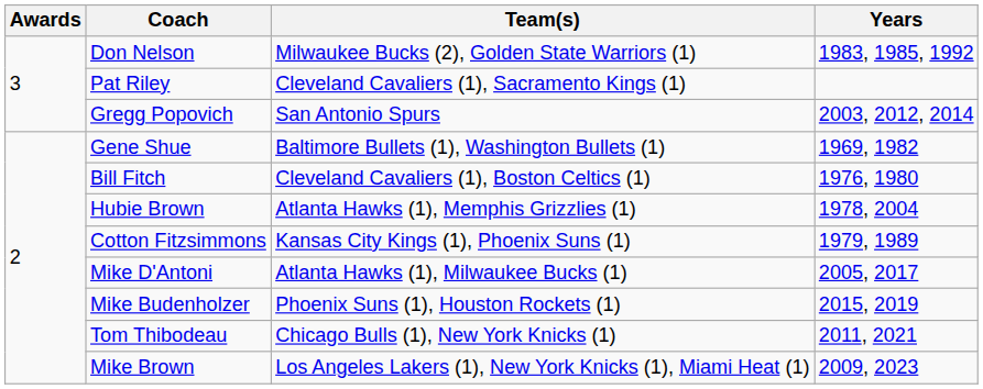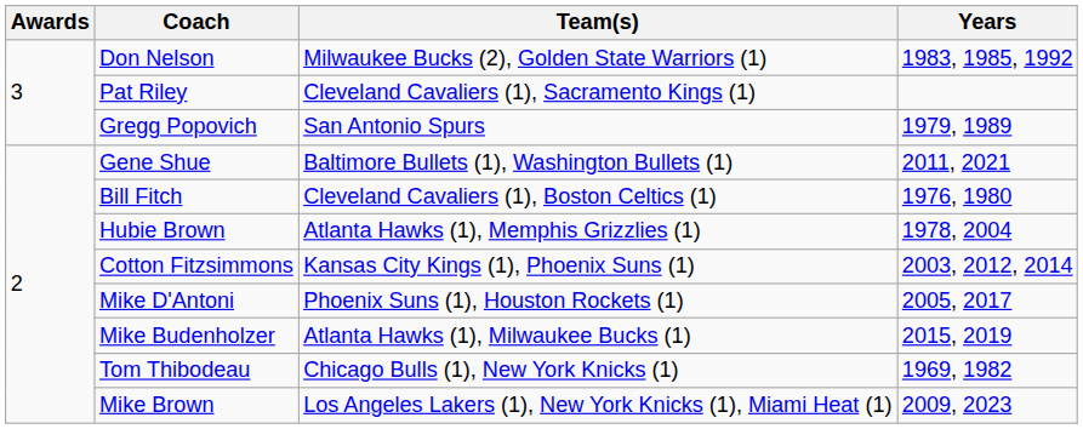 <table class="wikitable sortable">
 <tr>
 <th>Awards</th>
 <th>Coach</th>
 <th>Team(s)</th>
 <th>Years</th>
 </tr>
 <tr>
 <td rowspan="3">3</td>
 <td> <a href='#'>Don Nelson</a></td>
 <td><a href='#'>Milwaukee Bucks</a> (2), <a href='#'>Golden State Warriors</a> (1)</td>
 <td><a href='#'>1983</a>, <a href='#'>1985</a>, <a href='#'>1992</a></td>
 </tr>
 <tr>
 <td> <a href='#'>Pat Riley</a></td>
 <td><a href='#'>Cleveland Cavaliers</a> (1), <a href='#'>Sacramento Kings</a> (1)</td>
 <td></td>
 </tr>
 <tr>
 <td> <a href='#'>Gregg Popovich</a></td>
 <td><a href='#'>San Antonio Spurs</a></td>
-<td><a href='#'>2003</a>, <a href='#'>2012</a>, <a href='#'>2014</a></td>
+<td><a href='#'>1979</a>, <a href='#'>1989</a></td>
 </tr>
 <tr>
 <td rowspan="8">2</td>
 <td> <a href='#'>Gene Shue</a></td>
 <td><a href='#'>Baltimore Bullets</a> (1), <a href='#'>Washington Bullets</a> (1)</td>
-<td><a href='#'>1969</a>, <a href='#'>1982</a></td>
+<td><a href='#'>2011</a>, <a href='#'>2021</a></td>
 </tr>
 <tr>
 <td> <a href='#'>Bill Fitch</a></td>
 <td><a href='#'>Cleveland Cavaliers</a> (1), <a href='#'>Boston Celtics</a> (1)</td>
 <td><a href='#'>1976</a>, <a href='#'>1980</a></td>
 </tr>
 <tr>
 <td> <a href='#'>Hubie Brown</a></td>
 <td><a href='#'>Atlanta Hawks</a> (1), <a href='#'>Memphis Grizzlies</a> (1)</td>
 <td><a href='#'>1978</a>, <a href='#'>2004</a></td>
 </tr>
 <tr>
 <td> <a href='#'>Cotton Fitzsimmons</a></td>
 <td><a href='#'>Kansas City Kings</a> (1), <a href='#'>Phoenix Suns</a> (1)</td>
-<td><a href='#'>1979</a>, <a href='#'>1989</a></td>
+<td><a href='#'>2003</a>, <a href='#'>2012</a>, <a href='#'>2014</a></td>
 </tr>
 <tr>
 <td> <a href='#'>Mike D'Antoni</a></td>
-<td><a href='#'>Atlanta Hawks</a> (1), <a href='#'>Milwaukee Bucks</a> (1)</td>
+<td><a href='#'>Phoenix Suns</a> (1), <a href='#'>Houston Rockets</a> (1)</td>
 <td><a href='#'>2005</a>, <a href='#'>2017</a></td>
 </tr>
 <tr>
 <td> <a href='#'>Mike Budenholzer</a></td>
-<td><a href='#'>Phoenix Suns</a> (1), <a href='#'>Houston Rockets</a> (1)</td>
+<td><a href='#'>Atlanta Hawks</a> (1), <a href='#'>Milwaukee Bucks</a> (1)</td>
 <td><a href='#'>2015</a>, <a href='#'>2019</a></td>
 </tr>
 <tr>
 <td> <a href='#'>Tom Thibodeau</a></td>
 <td><a href='#'>Chicago Bulls</a> (1), <a href='#'>New York Knicks</a> (1)</td>
-<td><a href='#'>2011</a>, <a href='#'>2021</a></td>
+<td><a href='#'>1969</a>, <a href='#'>1982</a></td>
 </tr>
 <tr>
 <td> <a href='#'>Mike Brown</a></td>
 <td><a href='#'>Los Angeles Lakers</a> (1), <a href='#'>New York Knicks</a> (1), <a href='#'>Miami Heat</a> (1)</td>
 <td><a href='#'>2009</a>, <a href='#'>2023</a></td>
 </tr>
 </table>
